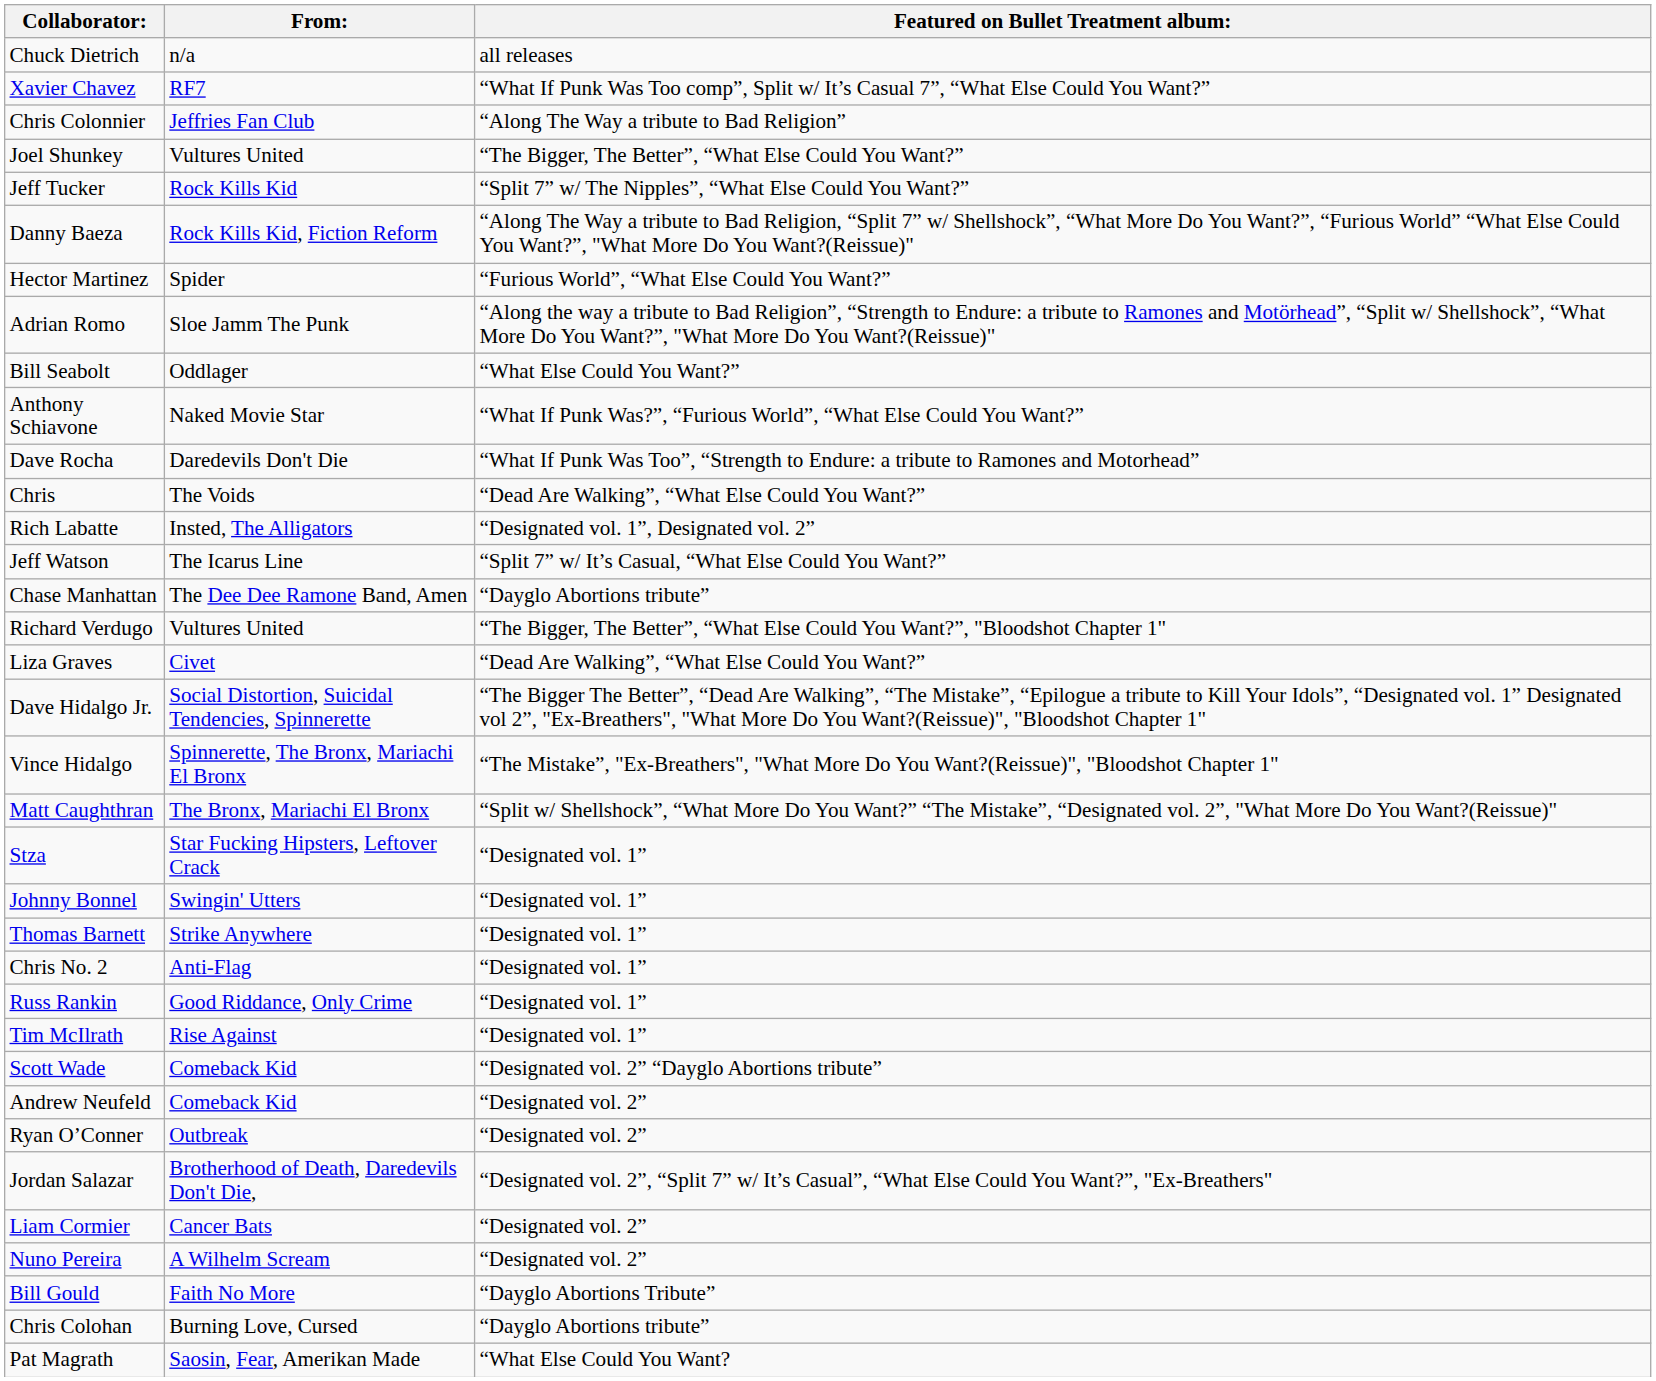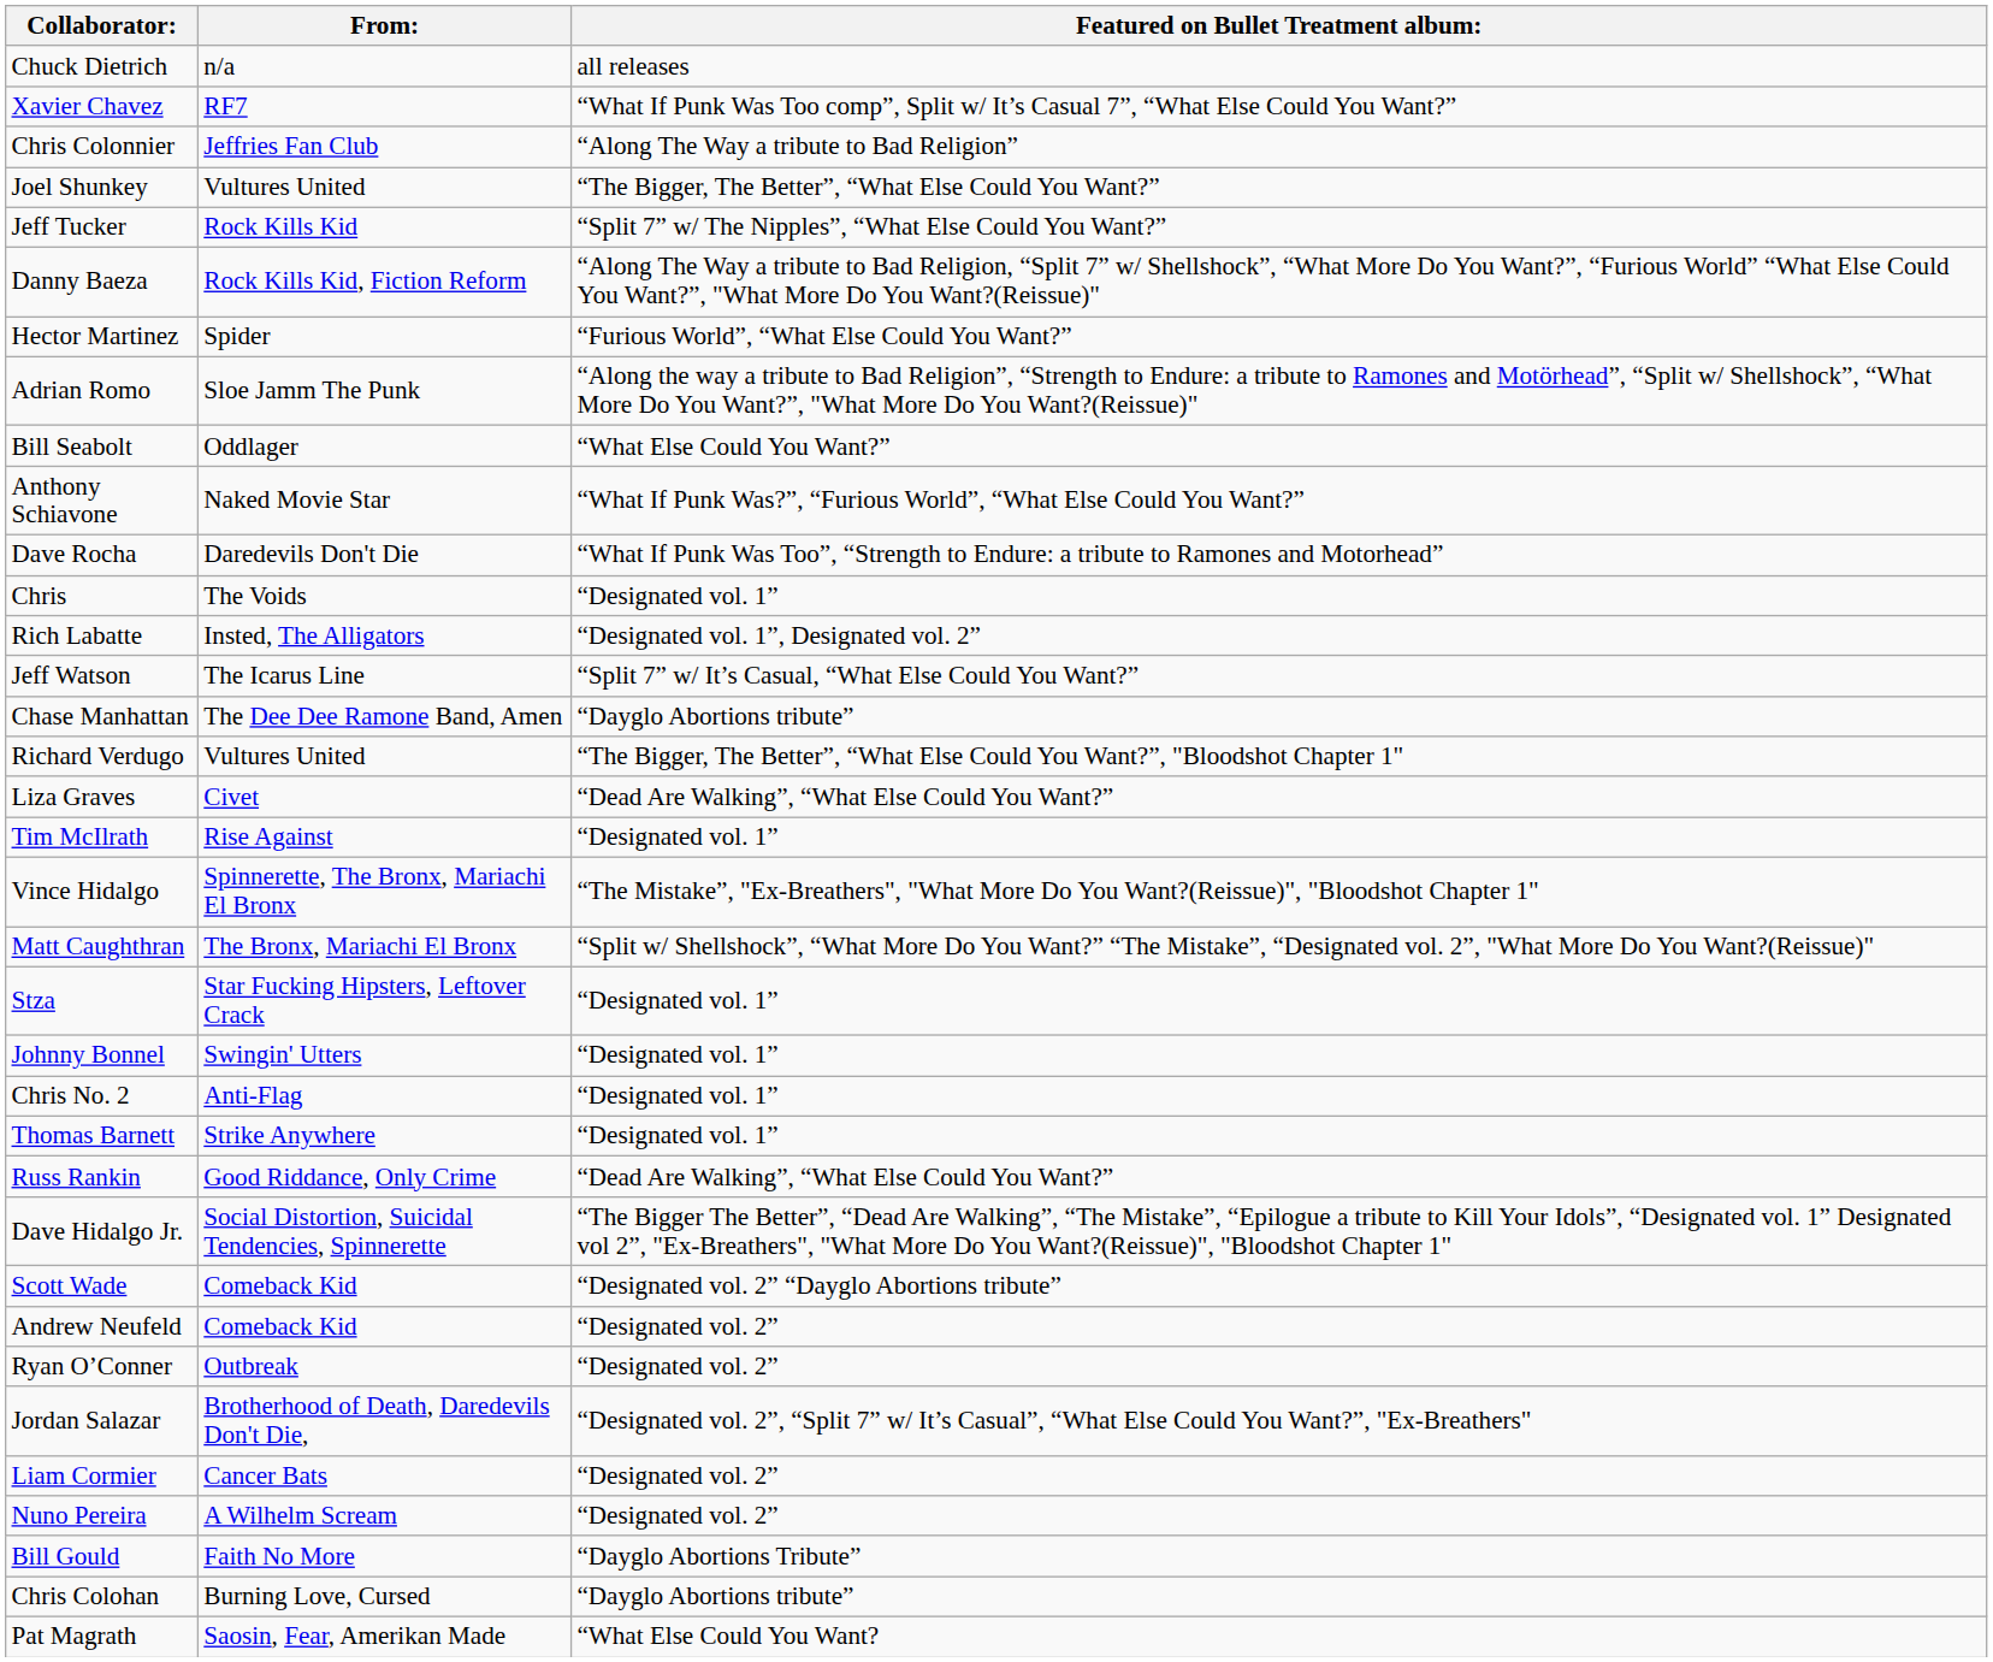 <table class="wikitable">
 <tr>
 <th>Collaborator:</th>
 <th>From:</th>
 <th>Featured on Bullet Treatment album:</th>
 </tr>
 <tr>
 <td>Chuck Dietrich</td>
 <td>n/a</td>
 <td>all releases</td>
 </tr>
 <tr>
 <td><a href='#'>Xavier Chavez</a></td>
 <td><a href='#'>RF7</a></td>
 <td>“What If Punk Was Too comp”, Split w/ It’s Casual 7”, “What Else Could You Want?”</td>
 </tr>
 <tr>
 <td>Chris Colonnier</td>
 <td><a href='#'>Jeffries Fan Club</a></td>
 <td>“Along The Way a tribute to Bad Religion”</td>
 </tr>
 <tr>
 <td>Joel Shunkey</td>
 <td>Vultures United</td>
 <td>“The Bigger, The Better”, “What Else Could You Want?”</td>
 </tr>
 <tr>
 <td>Jeff Tucker</td>
 <td><a href='#'>Rock Kills Kid</a></td>
 <td>“Split 7” w/ The Nipples”, “What Else Could You Want?”</td>
 </tr>
 <tr>
 <td>Danny Baeza</td>
 <td><a href='#'>Rock Kills Kid</a>, <a href='#'>Fiction Reform</a></td>
 <td>“Along The Way a tribute  to Bad Religion, “Split 7” w/ Shellshock”, “What More Do You Want?”, “Furious World” “What Else Could You Want?”, "What More Do You Want?(Reissue)"</td>
 </tr>
 <tr>
 <td>Hector Martinez</td>
 <td>Spider</td>
 <td>“Furious World”, “What Else Could You Want?”</td>
 </tr>
 <tr>
 <td>Adrian Romo</td>
 <td>Sloe Jamm The Punk</td>
 <td>“Along the way a tribute to Bad Religion”, “Strength to Endure: a tribute to <a href='#'>Ramones</a> and <a href='#'>Motörhead</a>”, “Split w/ Shellshock”, “What More Do You Want?”, "What More Do You Want?(Reissue)"</td>
 </tr>
 <tr>
 <td>Bill Seabolt</td>
 <td>Oddlager</td>
 <td>“What Else Could You Want?”</td>
 </tr>
 <tr>
 <td>Anthony Schiavone</td>
 <td>Naked Movie Star</td>
 <td>“What If Punk Was?”, “Furious World”, “What Else Could You Want?”</td>
 </tr>
 <tr>
 <td>Dave Rocha</td>
 <td>Daredevils Don't Die</td>
 <td>“What If Punk Was Too”, “Strength to Endure: a tribute to Ramones and Motorhead”</td>
 </tr>
 <tr>
 <td>Chris</td>
 <td>The Voids</td>
-<td>“Dead Are Walking”, “What Else Could You Want?”</td>
+<td>“Designated vol. 1”</td>
 </tr>
 <tr>
 <td>Rich Labatte</td>
 <td>Insted, <a href='#'>The Alligators</a></td>
 <td>“Designated vol. 1”, Designated vol. 2”</td>
 </tr>
 <tr>
 <td>Jeff Watson</td>
 <td>The Icarus Line</td>
 <td>“Split 7” w/ It’s Casual, “What Else Could You Want?”</td>
 </tr>
 <tr>
 <td>Chase Manhattan</td>
 <td>The <a href='#'>Dee Dee Ramone</a> Band, Amen</td>
 <td>“Dayglo Abortions tribute”</td>
 </tr>
 <tr>
 <td>Richard Verdugo</td>
 <td>Vultures United</td>
 <td>“The Bigger, The Better”, “What Else Could You Want?”, "Bloodshot Chapter 1"</td>
 </tr>
 <tr>
 <td>Liza Graves</td>
 <td><a href='#'>Civet</a></td>
 <td>“Dead Are Walking”, “What Else Could You Want?”</td>
 </tr>
 <tr>
-<td>Dave Hidalgo Jr.</td>
-<td><a href='#'>Social Distortion</a>, <a href='#'>Suicidal Tendencies</a>, <a href='#'>Spinnerette</a></td>
-<td>“The Bigger The Better”, “Dead Are Walking”, “The Mistake”, “Epilogue a tribute to Kill Your Idols”, “Designated vol. 1” Designated vol 2”, "Ex-Breathers", "What More Do You Want?(Reissue)", "Bloodshot Chapter 1"</td>
+<td><a href='#'>Tim McIlrath</a></td>
+<td><a href='#'>Rise Against</a></td>
+<td>“Designated vol. 1”</td>
 </tr>
 <tr>
 <td>Vince Hidalgo</td>
 <td><a href='#'>Spinnerette</a>, <a href='#'>The Bronx</a>, <a href='#'>Mariachi El Bronx</a></td>
 <td>“The Mistake”, "Ex-Breathers", "What More Do You Want?(Reissue)", "Bloodshot Chapter 1"</td>
 </tr>
 <tr>
 <td><a href='#'>Matt Caughthran</a></td>
 <td><a href='#'>The Bronx</a>, <a href='#'>Mariachi El Bronx</a></td>
 <td>“Split w/ Shellshock”, “What More Do You Want?” “The Mistake”, “Designated vol. 2”, "What More Do You Want?(Reissue)"</td>
 </tr>
 <tr>
 <td><a href='#'>Stza</a></td>
 <td><a href='#'>Star Fucking Hipsters</a>, <a href='#'>Leftover Crack</a></td>
 <td>“Designated vol. 1”</td>
 </tr>
 <tr>
 <td><a href='#'>Johnny Bonnel</a></td>
 <td><a href='#'>Swingin' Utters</a></td>
 <td>“Designated vol. 1”</td>
 </tr>
 <tr>
+<td>Chris No. 2</td>
+<td><a href='#'>Anti-Flag</a></td>
+<td>“Designated vol. 1”</td>
+</tr>
+<tr>
 <td><a href='#'>Thomas Barnett</a></td>
 <td><a href='#'>Strike Anywhere</a></td>
 <td>“Designated vol. 1”</td>
 </tr>
 <tr>
-<td>Chris No. 2</td>
-<td><a href='#'>Anti-Flag</a></td>
-<td>“Designated vol. 1”</td>
+<td><a href='#'>Russ Rankin</a></td>
+<td><a href='#'>Good Riddance</a>, <a href='#'>Only Crime</a></td>
+<td>“Dead Are Walking”, “What Else Could You Want?”</td>
 </tr>
 <tr>
-<td><a href='#'>Russ Rankin</a></td>
-<td><a href='#'>Good Riddance</a>, <a href='#'>Only Crime</a></td>
-<td>“Designated vol. 1”</td>
-</tr>
-<tr>
-<td><a href='#'>Tim McIlrath</a></td>
-<td><a href='#'>Rise Against</a></td>
-<td>“Designated vol. 1”</td>
+<td>Dave Hidalgo Jr.</td>
+<td><a href='#'>Social Distortion</a>, <a href='#'>Suicidal Tendencies</a>, <a href='#'>Spinnerette</a></td>
+<td>“The Bigger The Better”, “Dead Are Walking”, “The Mistake”, “Epilogue a tribute to Kill Your Idols”, “Designated vol. 1” Designated vol 2”, "Ex-Breathers", "What More Do You Want?(Reissue)", "Bloodshot Chapter 1"</td>
 </tr>
 <tr>
 <td><a href='#'>Scott Wade</a></td>
 <td><a href='#'>Comeback Kid</a></td>
 <td>“Designated vol. 2” “Dayglo Abortions tribute”</td>
 </tr>
 <tr>
 <td>Andrew Neufeld</td>
 <td><a href='#'>Comeback Kid</a></td>
 <td>“Designated vol. 2”</td>
 </tr>
 <tr>
 <td>Ryan O’Conner</td>
 <td><a href='#'>Outbreak</a></td>
 <td>“Designated vol. 2”</td>
 </tr>
 <tr>
 <td>Jordan Salazar</td>
 <td><a href='#'>Brotherhood of Death</a>, <a href='#'>Daredevils Don't Die</a>,</td>
 <td>“Designated vol. 2”, “Split 7” w/ It’s Casual”, “What Else Could You Want?”, "Ex-Breathers"</td>
 </tr>
 <tr>
 <td><a href='#'>Liam Cormier</a></td>
 <td><a href='#'>Cancer Bats</a></td>
 <td>“Designated vol. 2”</td>
 </tr>
 <tr>
 <td><a href='#'>Nuno Pereira</a></td>
 <td><a href='#'>A Wilhelm Scream</a></td>
 <td>“Designated vol. 2”</td>
 </tr>
 <tr>
 <td><a href='#'>Bill Gould</a></td>
 <td><a href='#'>Faith No More</a></td>
 <td>“Dayglo Abortions Tribute”</td>
 </tr>
 <tr>
 <td>Chris Colohan</td>
 <td>Burning Love, Cursed</td>
 <td>“Dayglo Abortions tribute”</td>
 </tr>
 <tr>
 <td>Pat Magrath</td>
 <td><a href='#'>Saosin</a>, <a href='#'>Fear</a>, Amerikan Made</td>
 <td>“What Else Could You Want?</td>
 </tr>
 </table>
